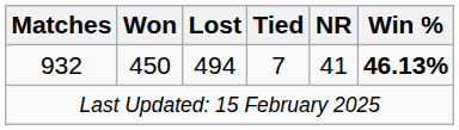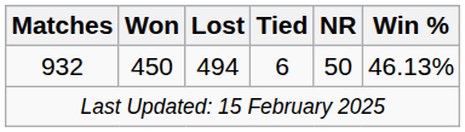 <table class="wikitable plainrowheaders sortable"  style="text-align:center;">
 <tr style="background:#9cf;">
 <th scope="col">Matches</th>
 <th scope="col">Won</th>
 <th scope="col">Lost</th>
 <th scope="col">Tied</th>
 <th scope="col">NR</th>
 <th scope="col">Win %</th>
 </tr>
 <tr>
 <td>932</td>
 <td>450</td>
 <td>494</td>
-<td>7</td>
-<td>41</td>
-<td><strong>46.13%</strong></td>
+<td>6</td>
+<td>50</td>
+<td>46.13%</td>
 </tr>
 <tr>
 <td colspan=6><small><em>Last Updated: 15 February 2025</em> </small></td>
 </tr>
 </table>
